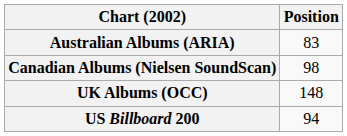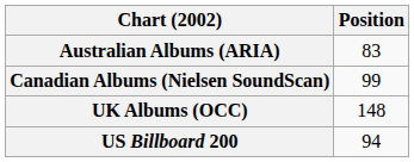 <table class="wikitable sortable plainrowheaders" style="text-align:center">
 <tr>
 <th scope="col">Chart (2002)</th>
 <th scope="col">Position</th>
 </tr>
 <tr>
 <th scope="row">Australian Albums (ARIA)</th>
 <td>83</td>
 </tr>
 <tr>
 <th scope="row">Canadian Albums (Nielsen SoundScan)</th>
-<td>98</td>
+<td>99</td>
 </tr>
 <tr>
 <th scope="row">UK Albums (OCC)</th>
 <td>148</td>
 </tr>
 <tr>
 <th scope="row">US <em>Billboard</em> 200</th>
 <td>94</td>
 </tr>
 </table>
